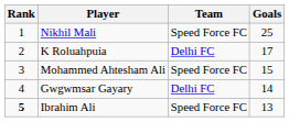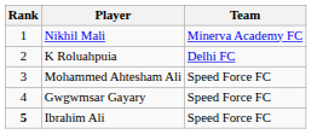 <table class="wikitable sortable" style="text-align:center">
 <tr>
 <th>Rank</th>
 <th>Player</th>
 <th>Team</th>
-<th>Goals</th>
 </tr>
 <tr>
 <td>1</td>
 <td align="left"> <a href='#'>Nikhil Mali</a></td>
-<td align="left">Speed Force FC</td>
-<td>25</td>
+<td align="left"><a href='#'>Minerva Academy FC</a></td>
 </tr>
 <tr>
 <td>2</td>
 <td align="left"> K Roluahpuia</td>
 <td align="left"><a href='#'>Delhi FC</a></td>
-<td>17</td>
 </tr>
 <tr>
 <td>3</td>
 <td align="left"> Mohammed Ahtesham Ali</td>
 <td align="left">Speed Force FC</td>
-<td>15</td>
 </tr>
 <tr>
 <td>4</td>
 <td align="left"> Gwgwmsar Gayary</td>
-<td align="left"><a href='#'>Delhi FC</a></td>
-<td>14</td>
+<td align="left">Speed Force FC</td>
 </tr>
 <tr>
 <td><strong>5</strong></td>
 <td align="left"> Ibrahim Ali</td>
 <td align="left">Speed Force FC</td>
-<td>13</td>
 </tr>
 </table>
